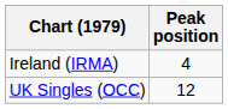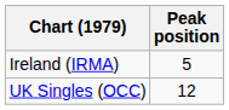 <table class="wikitable sortable" style=margin-right:1em;margin-bottom:0;>
 <tr>
 <th scope="col">Chart (1979)</th>
 <th scope="col">Peak<br>position</th>
 </tr>
 <tr>
 <td>Ireland (<a href='#'>IRMA</a>)</td>
-<td style="text-align:center;">4</td>
+<td style="text-align:center;">5</td>
 </tr>
 <tr>
 <td><a href='#'>UK Singles</a> (<a href='#'>OCC</a>)</td>
 <td style="text-align:center;">12</td>
 </tr>
 </table>
